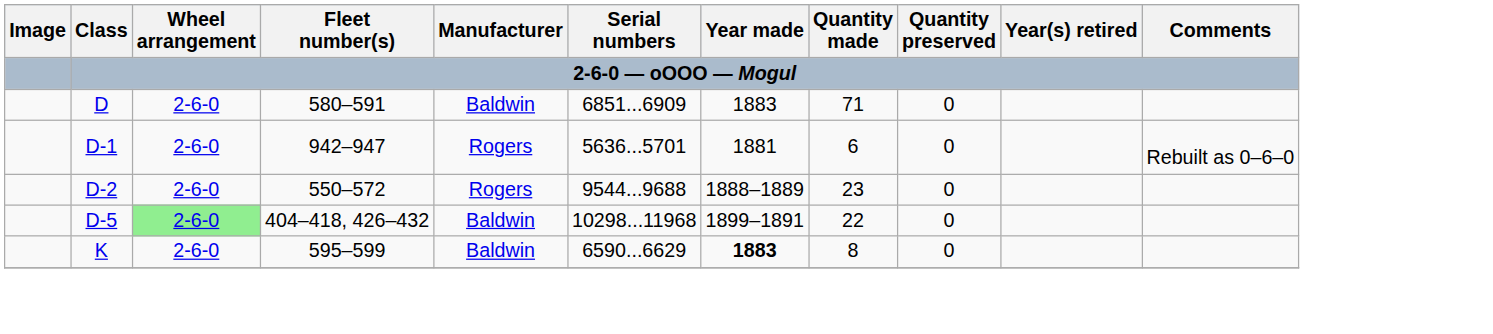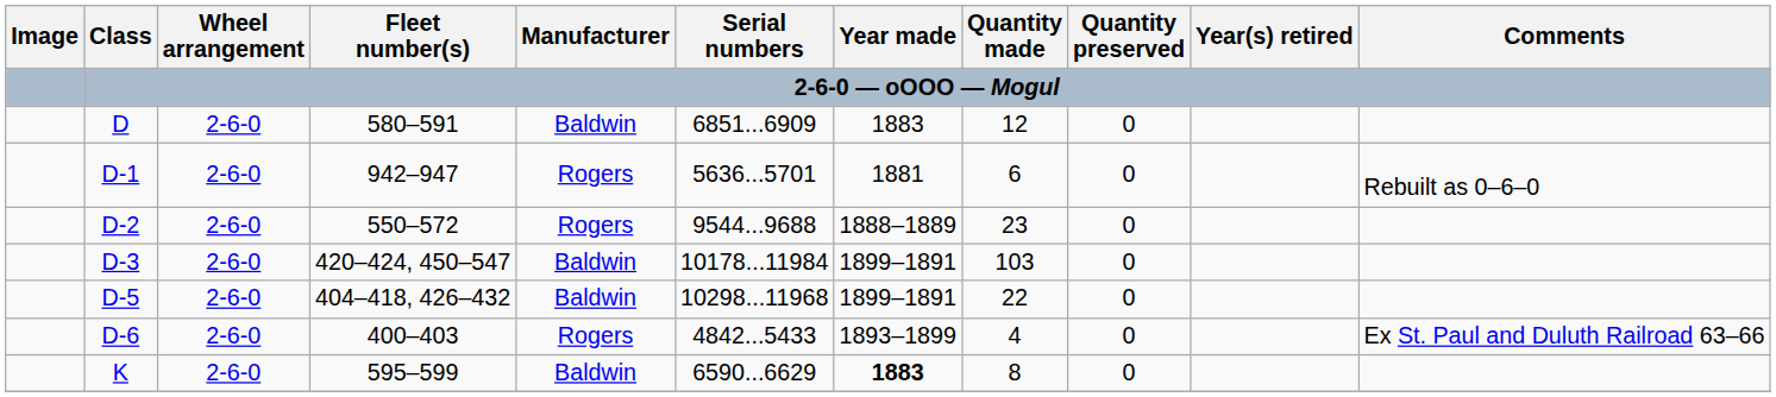 <table class="wikitable" style="text-align:center">
 <tr style="background:#AABBCC; font-weight:bold">
 <th>Image</th>
 <th>Class</th>
 <th>Wheel<br>arrangement</th>
 <th>Fleet<br>number(s)</th>
 <th>Manufacturer</th>
 <th>Serial<br>numbers</th>
 <th>Year made</th>
 <th>Quantity<br>made</th>
 <th>Quantity<br>preserved</th>
 <th>Year(s) retired</th>
 <th>Comments</th>
 </tr>
 <tr style="background:#AABBCC; font-weight:bold">
 <td></td>
 <td colspan="10">2-6-0 — oOOO — <em>Mogul</em></td>
 </tr>
 <tr>
 <td></td>
 <td><a href='#'>D</a></td>
 <td><a href='#'>2-6-0</a></td>
 <td>580–591</td>
 <td><a href='#'>Baldwin</a></td>
 <td>6851...6909</td>
 <td>1883</td>
-<td>71</td>
+<td>12</td>
 <td>0</td>
 <td></td>
 <td align=left></td>
 </tr>
 <tr>
 <td></td>
 <td><a href='#'>D-1</a></td>
 <td><a href='#'>2-6-0</a></td>
 <td>942–947</td>
 <td><a href='#'>Rogers</a></td>
 <td>5636...5701</td>
 <td>1881</td>
 <td>6</td>
 <td>0</td>
 <td></td>
 <td align=left><br>Rebuilt as 0–6–0</td>
 </tr>
 <tr>
 <td></td>
 <td><a href='#'>D-2</a></td>
 <td><a href='#'>2-6-0</a></td>
 <td>550–572</td>
 <td><a href='#'>Rogers</a></td>
 <td>9544...9688</td>
 <td>1888–1889</td>
 <td>23</td>
 <td>0</td>
 <td></td>
 <td align=left></td>
 </tr>
 <tr>
 <td></td>
+<td><a href='#'>D-3</a></td>
+<td><a href='#'>2-6-0</a></td>
+<td>420–424, 450–547</td>
+<td><a href='#'>Baldwin</a></td>
+<td>10178...11984</td>
+<td>1899–1891</td>
+<td>103</td>
+<td>0</td>
+<td></td>
+<td align=left></td>
+</tr>
+<tr>
+<td></td>
 <td><a href='#'>D-5</a></td>
-<td style="background: lightgreen;"><a href='#'>2-6-0</a></td>
+<td><a href='#'>2-6-0</a></td>
 <td>404–418, 426–432</td>
 <td><a href='#'>Baldwin</a></td>
 <td>10298...11968</td>
 <td>1899–1891</td>
 <td>22</td>
 <td>0</td>
 <td></td>
 <td align=left></td>
+</tr>
+<tr>
+<td></td>
+<td><a href='#'>D-6</a></td>
+<td><a href='#'>2-6-0</a></td>
+<td>400–403</td>
+<td><a href='#'>Rogers</a></td>
+<td>4842...5433</td>
+<td>1893–1899</td>
+<td>4</td>
+<td>0</td>
+<td></td>
+<td align=left>Ex <a href='#'>St. Paul and Duluth Railroad</a> 63–66</td>
 </tr>
 <tr>
 <td></td>
 <td><a href='#'>K</a></td>
 <td><a href='#'>2-6-0</a></td>
 <td>595–599</td>
 <td><a href='#'>Baldwin</a></td>
 <td>6590...6629</td>
 <td><strong>1883</strong></td>
 <td>8</td>
 <td>0</td>
 <td></td>
 <td align=left></td>
 </tr>
 <tr>
 </tr>
 </table>
